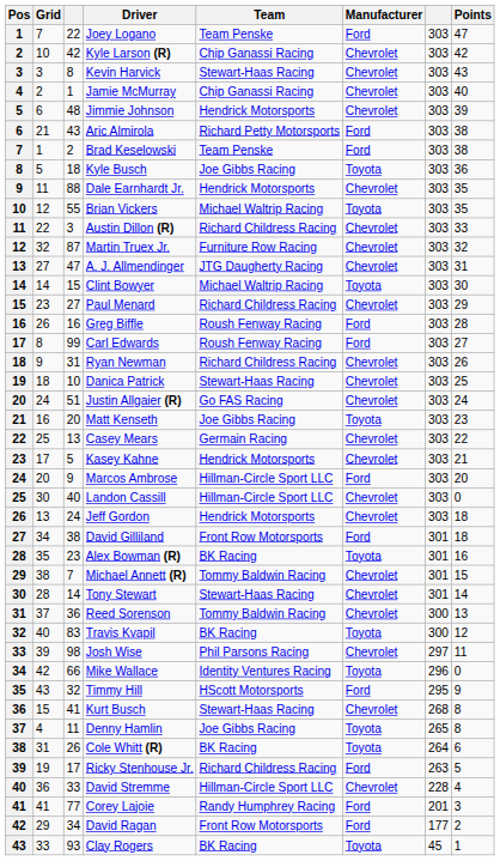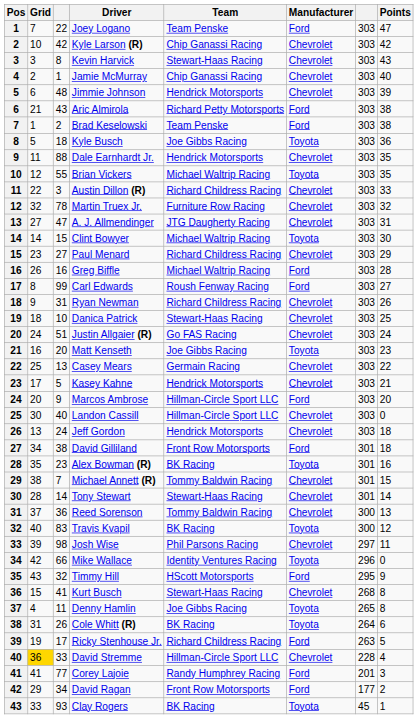 <table class="wikitable" style="font-size:95%">
 <tr>
 <th>Pos</th>
 <th>Grid</th>
 <th></th>
 <th>Driver</th>
 <th>Team</th>
 <th>Manufacturer</th>
 <th></th>
 <th>Points</th>
 </tr>
 <tr>
 <th>1</th>
 <td>7</td>
 <td>22</td>
 <td><a href='#'>Joey Logano</a></td>
 <td><a href='#'>Team Penske</a></td>
 <td><a href='#'>Ford</a></td>
 <td>303</td>
 <td>47</td>
 </tr>
 <tr>
 <th>2</th>
 <td>10</td>
 <td>42</td>
 <td><a href='#'>Kyle Larson</a> <strong>(R)</strong></td>
 <td><a href='#'>Chip Ganassi Racing</a></td>
 <td><a href='#'>Chevrolet</a></td>
 <td>303</td>
 <td>42</td>
 </tr>
 <tr>
 <th>3</th>
 <td>3</td>
 <td>8</td>
 <td><a href='#'>Kevin Harvick</a></td>
 <td><a href='#'>Stewart-Haas Racing</a></td>
 <td><a href='#'>Chevrolet</a></td>
 <td>303</td>
 <td>43</td>
 </tr>
 <tr>
 <th>4</th>
 <td>2</td>
 <td>1</td>
 <td><a href='#'>Jamie McMurray</a></td>
 <td><a href='#'>Chip Ganassi Racing</a></td>
 <td><a href='#'>Chevrolet</a></td>
 <td>303</td>
 <td>40</td>
 </tr>
 <tr>
 <th>5</th>
 <td>6</td>
 <td>48</td>
 <td><a href='#'>Jimmie Johnson</a></td>
 <td><a href='#'>Hendrick Motorsports</a></td>
 <td><a href='#'>Chevrolet</a></td>
 <td>303</td>
 <td>39</td>
 </tr>
 <tr>
 <th>6</th>
 <td>21</td>
 <td>43</td>
 <td><a href='#'>Aric Almirola</a></td>
 <td><a href='#'>Richard Petty Motorsports</a></td>
 <td><a href='#'>Ford</a></td>
 <td>303</td>
 <td>38</td>
 </tr>
 <tr>
 <th>7</th>
 <td>1</td>
 <td>2</td>
 <td><a href='#'>Brad Keselowski</a></td>
 <td><a href='#'>Team Penske</a></td>
 <td><a href='#'>Ford</a></td>
 <td>303</td>
 <td>38</td>
 </tr>
 <tr>
 <th>8</th>
 <td>5</td>
 <td>18</td>
 <td><a href='#'>Kyle Busch</a></td>
 <td><a href='#'>Joe Gibbs Racing</a></td>
 <td><a href='#'>Toyota</a></td>
 <td>303</td>
 <td>36</td>
 </tr>
 <tr>
 <th>9</th>
 <td>11</td>
 <td>88</td>
 <td><a href='#'>Dale Earnhardt Jr.</a></td>
 <td><a href='#'>Hendrick Motorsports</a></td>
 <td><a href='#'>Chevrolet</a></td>
 <td>303</td>
 <td>35</td>
 </tr>
 <tr>
 <th>10</th>
 <td>12</td>
 <td>55</td>
 <td><a href='#'>Brian Vickers</a></td>
 <td><a href='#'>Michael Waltrip Racing</a></td>
 <td><a href='#'>Toyota</a></td>
 <td>303</td>
 <td>35</td>
 </tr>
 <tr>
 <th>11</th>
 <td>22</td>
 <td>3</td>
 <td><a href='#'>Austin Dillon</a> <strong>(R)</strong></td>
 <td><a href='#'>Richard Childress Racing</a></td>
 <td><a href='#'>Chevrolet</a></td>
 <td>303</td>
 <td>33</td>
 </tr>
 <tr>
 <th>12</th>
 <td>32</td>
-<td>87</td>
+<td>78</td>
 <td><a href='#'>Martin Truex Jr.</a></td>
 <td><a href='#'>Furniture Row Racing</a></td>
 <td><a href='#'>Chevrolet</a></td>
 <td>303</td>
 <td>32</td>
 </tr>
 <tr>
 <th>13</th>
 <td>27</td>
 <td>47</td>
 <td><a href='#'>A. J. Allmendinger</a></td>
 <td><a href='#'>JTG Daugherty Racing</a></td>
 <td><a href='#'>Chevrolet</a></td>
 <td>303</td>
 <td>31</td>
 </tr>
 <tr>
 <th>14</th>
 <td>14</td>
 <td>15</td>
 <td><a href='#'>Clint Bowyer</a></td>
 <td><a href='#'>Michael Waltrip Racing</a></td>
 <td><a href='#'>Toyota</a></td>
 <td>303</td>
 <td>30</td>
 </tr>
 <tr>
 <th>15</th>
 <td>23</td>
 <td>27</td>
 <td><a href='#'>Paul Menard</a></td>
 <td><a href='#'>Richard Childress Racing</a></td>
 <td><a href='#'>Chevrolet</a></td>
 <td>303</td>
 <td>29</td>
 </tr>
 <tr>
 <th>16</th>
 <td>26</td>
 <td>16</td>
 <td><a href='#'>Greg Biffle</a></td>
-<td><a href='#'>Roush Fenway Racing</a></td>
+<td><a href='#'>Michael Waltrip Racing</a></td>
 <td><a href='#'>Ford</a></td>
 <td>303</td>
 <td>28</td>
 </tr>
 <tr>
 <th>17</th>
 <td>8</td>
 <td>99</td>
 <td><a href='#'>Carl Edwards</a></td>
 <td><a href='#'>Roush Fenway Racing</a></td>
 <td><a href='#'>Ford</a></td>
 <td>303</td>
 <td>27</td>
 </tr>
 <tr>
 <th>18</th>
 <td>9</td>
 <td>31</td>
 <td><a href='#'>Ryan Newman</a></td>
 <td><a href='#'>Richard Childress Racing</a></td>
 <td><a href='#'>Chevrolet</a></td>
 <td>303</td>
 <td>26</td>
 </tr>
 <tr>
 <th>19</th>
 <td>18</td>
 <td>10</td>
 <td><a href='#'>Danica Patrick</a></td>
 <td><a href='#'>Stewart-Haas Racing</a></td>
 <td><a href='#'>Chevrolet</a></td>
 <td>303</td>
 <td>25</td>
 </tr>
 <tr>
 <th>20</th>
 <td>24</td>
 <td>51</td>
 <td><a href='#'>Justin Allgaier</a> <strong>(R)</strong></td>
 <td><a href='#'>Go FAS Racing</a></td>
 <td><a href='#'>Chevrolet</a></td>
 <td>303</td>
 <td>24</td>
 </tr>
 <tr>
 <th>21</th>
 <td>16</td>
 <td>20</td>
 <td><a href='#'>Matt Kenseth</a></td>
 <td><a href='#'>Joe Gibbs Racing</a></td>
 <td><a href='#'>Toyota</a></td>
 <td>303</td>
 <td>23</td>
 </tr>
 <tr>
 <th>22</th>
 <td>25</td>
 <td>13</td>
 <td><a href='#'>Casey Mears</a></td>
 <td><a href='#'>Germain Racing</a></td>
 <td><a href='#'>Chevrolet</a></td>
 <td>303</td>
 <td>22</td>
 </tr>
 <tr>
 <th>23</th>
 <td>17</td>
 <td>5</td>
 <td><a href='#'>Kasey Kahne</a></td>
 <td><a href='#'>Hendrick Motorsports</a></td>
 <td><a href='#'>Chevrolet</a></td>
 <td>303</td>
 <td>21</td>
 </tr>
 <tr>
 <th>24</th>
 <td>20</td>
 <td>9</td>
 <td><a href='#'>Marcos Ambrose</a></td>
 <td><a href='#'>Hillman-Circle Sport LLC</a></td>
 <td><a href='#'>Ford</a></td>
 <td>303</td>
 <td>20</td>
 </tr>
 <tr>
 <th>25</th>
 <td>30</td>
 <td>40</td>
 <td><a href='#'>Landon Cassill</a></td>
 <td><a href='#'>Hillman-Circle Sport LLC</a></td>
 <td><a href='#'>Chevrolet</a></td>
 <td>303</td>
 <td>0</td>
 </tr>
 <tr>
 <th>26</th>
 <td>13</td>
 <td>24</td>
 <td><a href='#'>Jeff Gordon</a></td>
 <td><a href='#'>Hendrick Motorsports</a></td>
 <td><a href='#'>Chevrolet</a></td>
 <td>303</td>
 <td>18</td>
 </tr>
 <tr>
 <th>27</th>
 <td>34</td>
 <td>38</td>
 <td><a href='#'>David Gilliland</a></td>
 <td><a href='#'>Front Row Motorsports</a></td>
 <td><a href='#'>Ford</a></td>
 <td>301</td>
 <td>18</td>
 </tr>
 <tr>
 <th>28</th>
 <td>35</td>
 <td>23</td>
 <td><a href='#'>Alex Bowman</a> <strong>(R)</strong></td>
 <td><a href='#'>BK Racing</a></td>
 <td><a href='#'>Toyota</a></td>
 <td>301</td>
 <td>16</td>
 </tr>
 <tr>
 <th>29</th>
 <td>38</td>
 <td>7</td>
 <td><a href='#'>Michael Annett</a> <strong>(R)</strong></td>
 <td><a href='#'>Tommy Baldwin Racing</a></td>
 <td><a href='#'>Chevrolet</a></td>
 <td>301</td>
 <td>15</td>
 </tr>
 <tr>
 <th>30</th>
 <td>28</td>
 <td>14</td>
 <td><a href='#'>Tony Stewart</a></td>
 <td><a href='#'>Stewart-Haas Racing</a></td>
 <td><a href='#'>Chevrolet</a></td>
 <td>301</td>
 <td>14</td>
 </tr>
 <tr>
 <th>31</th>
 <td>37</td>
 <td>36</td>
 <td><a href='#'>Reed Sorenson</a></td>
 <td><a href='#'>Tommy Baldwin Racing</a></td>
 <td><a href='#'>Chevrolet</a></td>
 <td>300</td>
 <td>13</td>
 </tr>
 <tr>
 <th>32</th>
 <td>40</td>
 <td>83</td>
 <td><a href='#'>Travis Kvapil</a></td>
 <td><a href='#'>BK Racing</a></td>
 <td><a href='#'>Toyota</a></td>
 <td>300</td>
 <td>12</td>
 </tr>
 <tr>
 <th>33</th>
 <td>39</td>
 <td>98</td>
 <td><a href='#'>Josh Wise</a></td>
 <td><a href='#'>Phil Parsons Racing</a></td>
 <td><a href='#'>Chevrolet</a></td>
 <td>297</td>
 <td>11</td>
 </tr>
 <tr>
 <th>34</th>
 <td>42</td>
 <td>66</td>
 <td><a href='#'>Mike Wallace</a></td>
 <td><a href='#'>Identity Ventures Racing</a></td>
 <td><a href='#'>Toyota</a></td>
 <td>296</td>
 <td>0</td>
 </tr>
 <tr>
 <th>35</th>
 <td>43</td>
 <td>32</td>
 <td><a href='#'>Timmy Hill</a></td>
 <td><a href='#'>HScott Motorsports</a></td>
 <td><a href='#'>Ford</a></td>
 <td>295</td>
 <td>9</td>
 </tr>
 <tr>
 <th>36</th>
 <td>15</td>
 <td>41</td>
 <td><a href='#'>Kurt Busch</a></td>
 <td><a href='#'>Stewart-Haas Racing</a></td>
 <td><a href='#'>Chevrolet</a></td>
 <td>268</td>
 <td>8</td>
 </tr>
 <tr>
 <th>37</th>
 <td>4</td>
 <td>11</td>
 <td><a href='#'>Denny Hamlin</a></td>
 <td><a href='#'>Joe Gibbs Racing</a></td>
 <td><a href='#'>Toyota</a></td>
 <td>265</td>
 <td>8</td>
 </tr>
 <tr>
 <th>38</th>
 <td>31</td>
 <td>26</td>
 <td><a href='#'>Cole Whitt</a> <strong>(R)</strong></td>
 <td><a href='#'>BK Racing</a></td>
 <td><a href='#'>Toyota</a></td>
 <td>264</td>
 <td>6</td>
 </tr>
 <tr>
 <th>39</th>
 <td>19</td>
 <td>17</td>
 <td><a href='#'>Ricky Stenhouse Jr.</a></td>
 <td><a href='#'>Richard Childress Racing</a></td>
 <td><a href='#'>Ford</a></td>
 <td>263</td>
 <td>5</td>
 </tr>
 <tr>
 <th>40</th>
-<td>36</td>
+<td style="background: gold;">36</td>
 <td>33</td>
 <td><a href='#'>David Stremme</a></td>
 <td><a href='#'>Hillman-Circle Sport LLC</a></td>
 <td><a href='#'>Chevrolet</a></td>
 <td>228</td>
 <td>4</td>
 </tr>
 <tr>
 <th>41</th>
 <td>41</td>
 <td>77</td>
 <td><a href='#'>Corey Lajoie</a></td>
 <td><a href='#'>Randy Humphrey Racing</a></td>
 <td><a href='#'>Ford</a></td>
 <td>201</td>
 <td>3</td>
 </tr>
 <tr>
 <th>42</th>
 <td>29</td>
 <td>34</td>
 <td><a href='#'>David Ragan</a></td>
 <td><a href='#'>Front Row Motorsports</a></td>
 <td><a href='#'>Ford</a></td>
 <td>177</td>
 <td>2</td>
 </tr>
 <tr>
 <th>43</th>
 <td>33</td>
 <td>93</td>
 <td><a href='#'>Clay Rogers</a></td>
 <td><a href='#'>BK Racing</a></td>
 <td><a href='#'>Toyota</a></td>
 <td>45</td>
 <td>1</td>
 </tr>
 </table>
